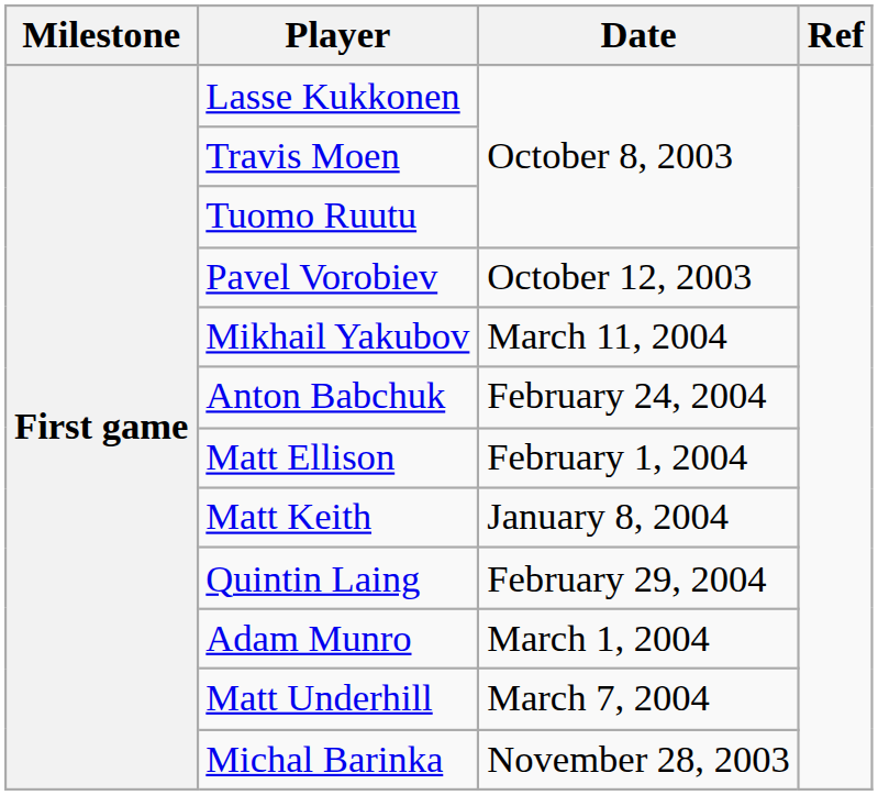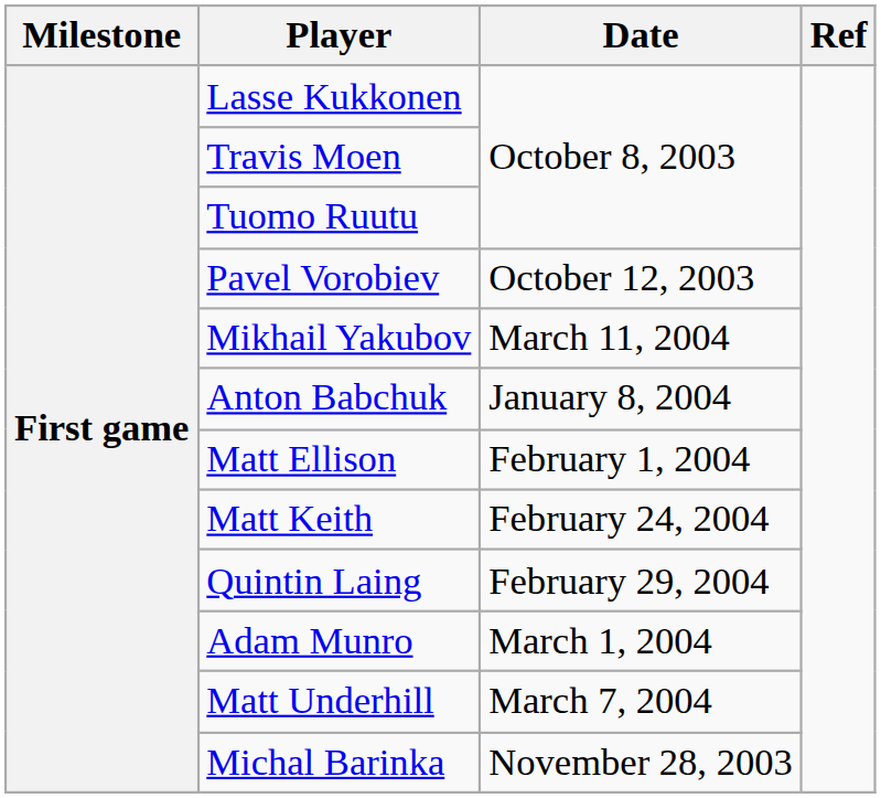 <table class="wikitable">
 <tr>
 <th scope="col">Milestone</th>
 <th scope="col">Player</th>
 <th scope="col">Date</th>
 <th scope="col">Ref</th>
 </tr>
 <tr>
 <th rowspan=12>First game</th>
 <td><a href='#'>Lasse Kukkonen</a></td>
 <td rowspan=3>October 8, 2003</td>
 <td rowspan=12></td>
 </tr>
 <tr>
 <td><a href='#'>Travis Moen</a></td>
 </tr>
 <tr>
 <td><a href='#'>Tuomo Ruutu</a></td>
 </tr>
 <tr>
 <td><a href='#'>Pavel Vorobiev</a></td>
 <td>October 12, 2003</td>
 </tr>
 <tr>
 <td><a href='#'>Mikhail Yakubov</a></td>
 <td>March 11, 2004</td>
 </tr>
 <tr>
 <td><a href='#'>Anton Babchuk</a></td>
-<td>February 24, 2004</td>
+<td>January 8, 2004</td>
 </tr>
 <tr>
 <td><a href='#'>Matt Ellison</a></td>
 <td>February 1, 2004</td>
 </tr>
 <tr>
 <td><a href='#'>Matt Keith</a></td>
-<td>January 8, 2004</td>
+<td>February 24, 2004</td>
 </tr>
 <tr>
 <td><a href='#'>Quintin Laing</a></td>
 <td>February 29, 2004</td>
 </tr>
 <tr>
 <td><a href='#'>Adam Munro</a></td>
 <td>March 1, 2004</td>
 </tr>
 <tr>
 <td><a href='#'>Matt Underhill</a></td>
 <td>March 7, 2004</td>
 </tr>
 <tr>
 <td><a href='#'>Michal Barinka</a></td>
 <td>November 28, 2003</td>
 </tr>
 </table>
